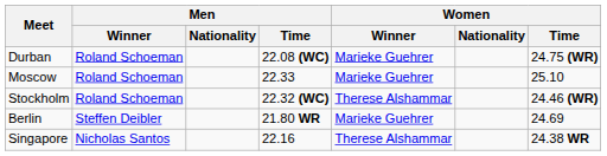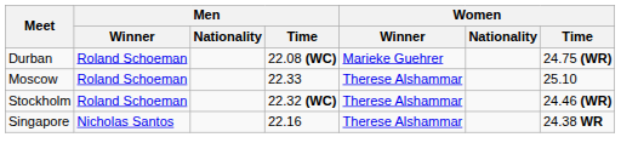 <table class="wikitable">
 <tr>
 <th rowspan="2">Meet</th>
 <th colspan="3">Men</th>
 <th colspan="3">Women</th>
 </tr>
 <tr>
 <th>Winner</th>
 <th>Nationality</th>
 <th>Time</th>
 <th>Winner</th>
 <th>Nationality</th>
 <th>Time</th>
 </tr>
 <tr>
 <td>Durban</td>
 <td><a href='#'>Roland Schoeman</a></td>
 <td></td>
 <td>22.08 <strong>(WC)</strong></td>
 <td><a href='#'>Marieke Guehrer</a></td>
 <td></td>
 <td>24.75 <strong>(WR)</strong></td>
 </tr>
 <tr>
 <td>Moscow</td>
 <td><a href='#'>Roland Schoeman</a></td>
 <td></td>
 <td>22.33</td>
-<td><a href='#'>Marieke Guehrer</a></td>
+<td><a href='#'>Therese Alshammar</a></td>
 <td></td>
 <td>25.10</td>
 </tr>
 <tr>
 <td>Stockholm</td>
 <td><a href='#'>Roland Schoeman</a></td>
 <td></td>
 <td>22.32 <strong>(WC)</strong></td>
 <td><a href='#'>Therese Alshammar</a></td>
 <td></td>
 <td>24.46 <strong>(WR)</strong></td>
 </tr>
 <tr>
-<td>Berlin</td>
-<td><a href='#'>Steffen Deibler</a></td>
-<td></td>
-<td>21.80 <strong>WR</strong></td>
-<td><a href='#'>Marieke Guehrer</a></td>
-<td></td>
-<td>24.69</td>
-</tr>
-<tr>
 <td>Singapore</td>
 <td><a href='#'>Nicholas Santos</a></td>
 <td></td>
 <td>22.16</td>
 <td><a href='#'>Therese Alshammar</a></td>
 <td></td>
 <td>24.38 <strong>WR</strong></td>
 </tr>
 </table>
